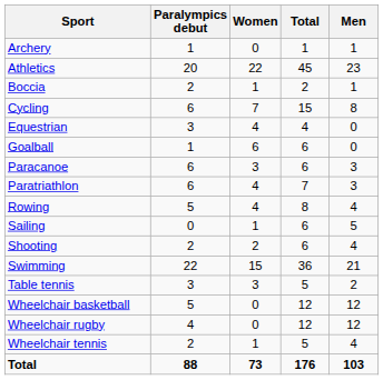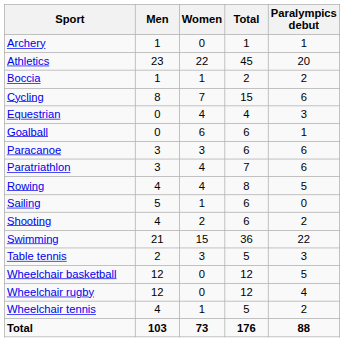 <table class="wikitable sortable" style="text-align:center;">
 <tr>
 <th width=180>Sport</th>
-<th width=55>Paralympics <br> debut</th>
+<th width=55>Men</th>
 <th width=55>Women</th>
 <th width=55>Total</th>
-<th width=55>Men</th>
+<th width=55>Paralympics <br> debut</th>
 </tr>
 <tr>
 <td align=left><a href='#'>Archery</a></td>
 <td>1</td>
 <td>0</td>
 <td>1</td>
 <td>1</td>
 </tr>
 <tr>
 <td align=left><a href='#'>Athletics</a></td>
-<td>20</td>
+<td>23</td>
 <td>22</td>
 <td>45</td>
-<td>23</td>
+<td>20</td>
 </tr>
 <tr>
 <td align=left><a href='#'>Boccia</a></td>
-<td>2</td>
+<td>1</td>
 <td>1</td>
 <td>2</td>
+<td>2</td>
+</tr>
+<tr>
+<td align=left><a href='#'>Cycling</a></td>
+<td>8</td>
+<td>7</td>
+<td>15</td>
+<td>6</td>
+</tr>
+<tr>
+<td align=left><a href='#'>Equestrian</a></td>
+<td>0</td>
+<td>4</td>
+<td>4</td>
+<td>3</td>
+</tr>
+<tr>
+<td align=left><a href='#'>Goalball</a></td>
+<td>0</td>
+<td>6</td>
+<td>6</td>
 <td>1</td>
 </tr>
 <tr>
-<td align=left><a href='#'>Cycling</a></td>
+<td align=left><a href='#'>Paracanoe</a></td>
+<td>3</td>
+<td>3</td>
 <td>6</td>
-<td>7</td>
-<td>15</td>
-<td>8</td>
+<td>6</td>
 </tr>
 <tr>
-<td align=left><a href='#'>Equestrian</a></td>
+<td align=left><a href='#'>Paratriathlon</a></td>
 <td>3</td>
 <td>4</td>
-<td>4</td>
-<td>0</td>
+<td>7</td>
+<td>6</td>
 </tr>
 <tr>
-<td align=left><a href='#'>Goalball</a></td>
+<td align=left><a href='#'>Rowing</a></td>
+<td>4</td>
+<td>4</td>
+<td>8</td>
+<td>5</td>
+</tr>
+<tr>
+<td align=left><a href='#'>Sailing</a></td>
+<td>5</td>
 <td>1</td>
-<td>6</td>
 <td>6</td>
 <td>0</td>
 </tr>
 <tr>
-<td align=left><a href='#'>Paracanoe</a></td>
+<td align=left><a href='#'>Shooting</a></td>
+<td>4</td>
+<td>2</td>
 <td>6</td>
+<td>2</td>
+</tr>
+<tr>
+<td align=left><a href='#'>Swimming</a></td>
+<td>21</td>
+<td>15</td>
+<td>36</td>
+<td>22</td>
+</tr>
+<tr>
+<td align=left><a href='#'>Table tennis</a></td>
+<td>2</td>
 <td>3</td>
-<td>6</td>
+<td>5</td>
 <td>3</td>
 </tr>
 <tr>
-<td align=left><a href='#'>Paratriathlon</a></td>
-<td>6</td>
-<td>4</td>
-<td>7</td>
-<td>3</td>
+<td align=left><a href='#'>Wheelchair basketball</a></td>
+<td>12</td>
+<td>0</td>
+<td>12</td>
+<td>5</td>
 </tr>
 <tr>
-<td align=left><a href='#'>Rowing</a></td>
-<td>5</td>
-<td>4</td>
-<td>8</td>
+<td align=left><a href='#'>Wheelchair rugby</a></td>
+<td>12</td>
+<td>0</td>
+<td>12</td>
 <td>4</td>
 </tr>
 <tr>
-<td align=left><a href='#'>Sailing</a></td>
-<td>0</td>
+<td align=left><a href='#'>Wheelchair tennis</a></td>
+<td>4</td>
 <td>1</td>
-<td>6</td>
-<td>5</td>
-</tr>
-<tr>
-<td align=left><a href='#'>Shooting</a></td>
-<td>2</td>
-<td>2</td>
-<td>6</td>
-<td>4</td>
-</tr>
-<tr>
-<td align=left><a href='#'>Swimming</a></td>
-<td>22</td>
-<td>15</td>
-<td>36</td>
-<td>21</td>
-</tr>
-<tr>
-<td align=left><a href='#'>Table tennis</a></td>
-<td>3</td>
-<td>3</td>
 <td>5</td>
 <td>2</td>
 </tr>
 <tr>
-<td align=left><a href='#'>Wheelchair basketball</a></td>
-<td>5</td>
-<td>0</td>
-<td>12</td>
-<td>12</td>
-</tr>
-<tr>
-<td align=left><a href='#'>Wheelchair rugby</a></td>
-<td>4</td>
-<td>0</td>
-<td>12</td>
-<td>12</td>
-</tr>
-<tr>
-<td align=left><a href='#'>Wheelchair tennis</a></td>
-<td>2</td>
-<td>1</td>
-<td>5</td>
-<td>4</td>
-</tr>
-<tr>
 <td align=left><strong>Total</strong></td>
-<td><strong>88</strong></td>
+<td><strong>103</strong></td>
 <td><strong>73</strong></td>
 <td><strong>176</strong></td>
-<td><strong>103</strong></td>
+<td><strong>88</strong></td>
 </tr>
 </table>
